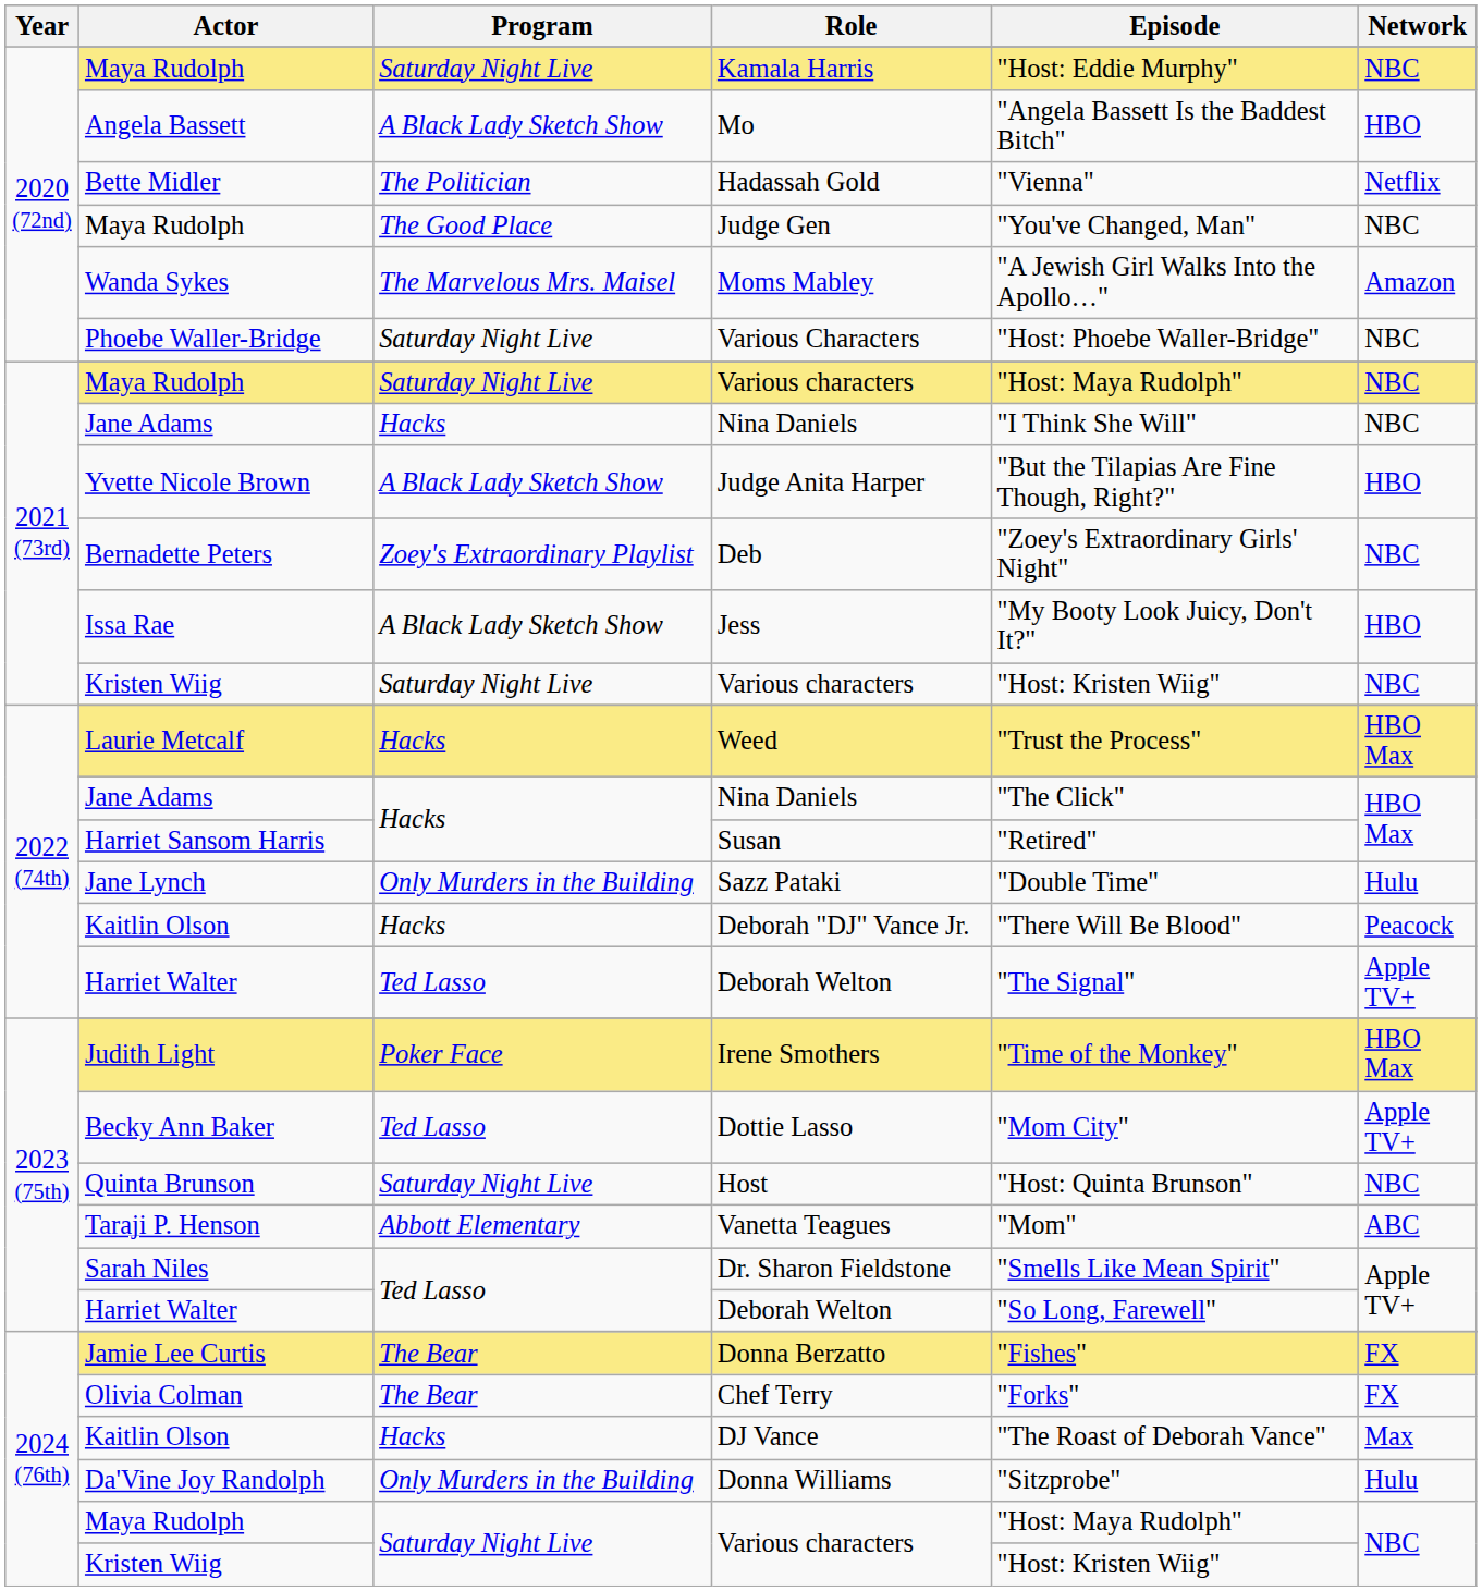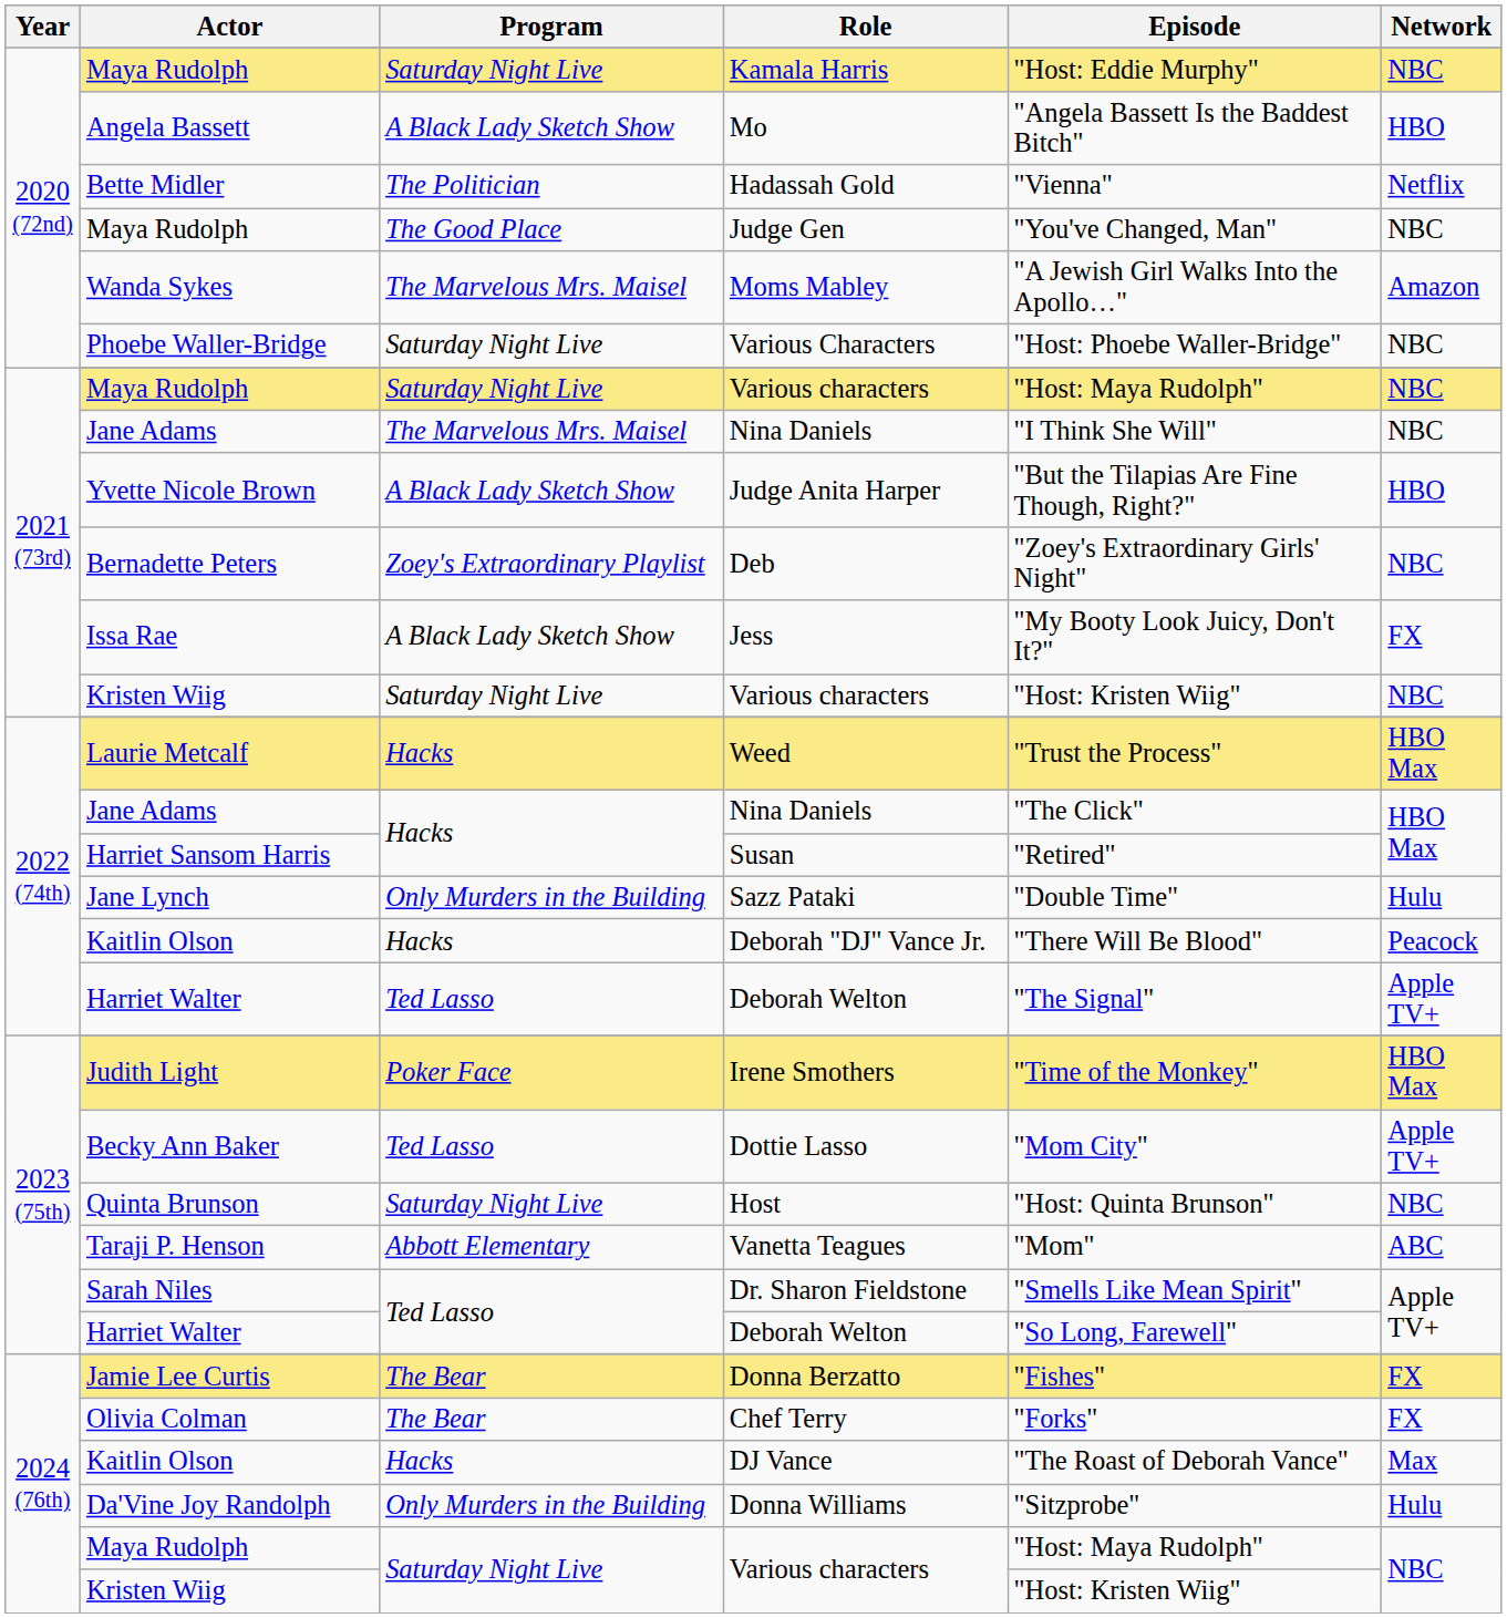 <table class="wikitable" style="width:100%">
 <tr bgcolor="#bebebe">
 <th style="width:5%;">Year</th>
 <th style="width:20%;">Actor</th>
 <th style="width:23%;">Program</th>
 <th style="width:19%;">Role</th>
 <th style="width:25%;">Episode</th>
 <th style="width:8%;">Network</th>
 </tr>
 <tr>
 <td rowspan=7 style="text-align:center"><a href='#'>2020</a><br><small><a href='#'>(72nd)</a></small><br></td>
 </tr>
 <tr style="background:#FAEB86">
 <td><a href='#'>Maya Rudolph</a></td>
 <td><em><a href='#'>Saturday Night Live</a></em></td>
 <td><a href='#'>Kamala Harris</a></td>
 <td>"Host: Eddie Murphy"</td>
 <td><a href='#'>NBC</a></td>
 </tr>
 <tr>
 <td><a href='#'>Angela Bassett</a></td>
 <td><em><a href='#'>A Black Lady Sketch Show</a></em></td>
 <td>Mo</td>
 <td>"Angela Bassett Is the Baddest Bitch"</td>
 <td><a href='#'>HBO</a></td>
 </tr>
 <tr>
 <td><a href='#'>Bette Midler</a></td>
 <td><em><a href='#'>The Politician</a></em></td>
 <td>Hadassah Gold</td>
 <td>"Vienna"</td>
 <td><a href='#'>Netflix</a></td>
 </tr>
 <tr>
 <td>Maya Rudolph</td>
 <td><em><a href='#'>The Good Place</a></em></td>
 <td>Judge Gen</td>
 <td>"You've Changed, Man"</td>
 <td>NBC</td>
 </tr>
 <tr>
 <td><a href='#'>Wanda Sykes</a></td>
 <td><em><a href='#'>The Marvelous Mrs. Maisel</a></em></td>
 <td><a href='#'>Moms Mabley</a></td>
 <td>"A Jewish Girl Walks Into the Apollo…"</td>
 <td><a href='#'>Amazon</a></td>
 </tr>
 <tr>
 <td><a href='#'>Phoebe Waller-Bridge</a></td>
 <td><em>Saturday Night Live</em></td>
 <td>Various Characters</td>
 <td>"Host: Phoebe Waller-Bridge"</td>
 <td>NBC</td>
 </tr>
 <tr>
 <td rowspan=7 style="text-align:center"><a href='#'>2021</a><br><small><a href='#'>(73rd)</a></small></td>
 </tr>
 <tr style="background:#FAEB86">
 <td><a href='#'>Maya Rudolph</a></td>
 <td><em><a href='#'>Saturday Night Live</a></em></td>
 <td>Various characters</td>
 <td>"Host: Maya Rudolph"</td>
 <td><a href='#'>NBC</a></td>
 </tr>
 <tr>
 <td><a href='#'>Jane Adams</a></td>
-<td><em><a href='#'>Hacks</a></em></td>
+<td><em><a href='#'>The Marvelous Mrs. Maisel</a></em></td>
 <td>Nina Daniels</td>
 <td>"I Think She Will"</td>
 <td>NBC</td>
 </tr>
 <tr>
 <td><a href='#'>Yvette Nicole Brown</a></td>
 <td><em><a href='#'>A Black Lady Sketch Show</a></em></td>
 <td>Judge Anita Harper</td>
 <td>"But the Tilapias Are Fine Though, Right?"</td>
 <td><a href='#'>HBO</a></td>
 </tr>
 <tr>
 <td><a href='#'>Bernadette Peters</a></td>
 <td><em><a href='#'>Zoey's Extraordinary Playlist</a></em></td>
 <td>Deb</td>
 <td>"Zoey's Extraordinary Girls' Night"</td>
 <td><a href='#'>NBC</a></td>
 </tr>
 <tr>
 <td><a href='#'>Issa Rae</a></td>
 <td><em>A Black Lady Sketch Show</em></td>
 <td>Jess</td>
 <td>"My Booty Look Juicy, Don't It?"</td>
-<td><a href='#'>HBO</a></td>
+<td><a href='#'>FX</a></td>
 </tr>
 <tr>
 <td><a href='#'>Kristen Wiig</a></td>
 <td><em>Saturday Night Live</em></td>
 <td>Various characters</td>
 <td>"Host: Kristen Wiig"</td>
 <td><a href='#'>NBC</a></td>
 </tr>
 <tr>
 <td rowspan=7 style="text-align:center"><a href='#'>2022</a><br><small><a href='#'>(74th)</a></small></td>
 </tr>
 <tr style="background:#FAEB86">
 <td><a href='#'>Laurie Metcalf</a></td>
 <td><em><a href='#'>Hacks</a></em></td>
 <td>Weed</td>
 <td>"Trust the Process"</td>
 <td><a href='#'>HBO Max</a></td>
 </tr>
 <tr>
 <td><a href='#'>Jane Adams</a></td>
 <td rowspan="2"><em>Hacks</em></td>
 <td>Nina Daniels</td>
 <td>"The Click"</td>
 <td rowspan="2"><a href='#'>HBO Max</a></td>
 </tr>
 <tr>
 <td><a href='#'>Harriet Sansom Harris</a></td>
 <td>Susan</td>
 <td>"Retired"</td>
 </tr>
 <tr>
 <td><a href='#'>Jane Lynch</a></td>
 <td><em><a href='#'>Only Murders in the Building</a></em></td>
 <td>Sazz Pataki</td>
 <td>"Double Time"</td>
 <td><a href='#'>Hulu</a></td>
 </tr>
 <tr>
 <td><a href='#'>Kaitlin Olson</a></td>
 <td><em>Hacks</em></td>
 <td>Deborah "DJ" Vance Jr.</td>
 <td>"There Will Be Blood"</td>
 <td><a href='#'>Peacock</a></td>
 </tr>
 <tr>
 <td><a href='#'>Harriet Walter</a></td>
 <td><em><a href='#'>Ted Lasso</a></em></td>
 <td>Deborah Welton</td>
 <td>"<a href='#'>The Signal</a>"</td>
 <td><a href='#'>Apple TV+</a></td>
 </tr>
 <tr>
 <td rowspan=7 style="text-align:center"><a href='#'>2023</a><br><small><a href='#'>(75th)</a></small></td>
 </tr>
 <tr style="background:#FAEB86">
 <td><a href='#'>Judith Light</a></td>
 <td><em><a href='#'>Poker Face</a></em></td>
 <td>Irene Smothers</td>
 <td>"<a href='#'>Time of the Monkey</a>"</td>
 <td><a href='#'>HBO Max</a></td>
 </tr>
 <tr>
 <td><a href='#'>Becky Ann Baker</a></td>
 <td><em><a href='#'>Ted Lasso</a></em></td>
 <td>Dottie Lasso</td>
 <td>"<a href='#'>Mom City</a>"</td>
 <td><a href='#'>Apple TV+</a></td>
 </tr>
 <tr>
 <td><a href='#'>Quinta Brunson</a></td>
 <td><em><a href='#'>Saturday Night Live</a></em></td>
 <td>Host</td>
 <td>"Host: Quinta Brunson"</td>
 <td><a href='#'>NBC</a></td>
 </tr>
 <tr>
 <td><a href='#'>Taraji P. Henson</a></td>
 <td><em><a href='#'>Abbott Elementary</a></em></td>
 <td>Vanetta Teagues</td>
 <td>"Mom"</td>
 <td><a href='#'>ABC</a></td>
 </tr>
 <tr>
 <td><a href='#'>Sarah Niles</a></td>
 <td rowspan="2"><em>Ted Lasso</em></td>
 <td>Dr. Sharon Fieldstone</td>
 <td>"<a href='#'>Smells Like Mean Spirit</a>"</td>
 <td rowspan="2">Apple TV+</td>
 </tr>
 <tr>
 <td><a href='#'>Harriet Walter</a></td>
 <td>Deborah Welton</td>
 <td>"<a href='#'>So Long, Farewell</a>"</td>
 </tr>
 <tr>
 <td rowspan=7 style="text-align:center"><a href='#'>2024</a><br><small><a href='#'>(76th)</a></small></td>
 </tr>
 <tr style="background:#FAEB86">
 <td><a href='#'>Jamie Lee Curtis</a></td>
 <td><em><a href='#'>The Bear</a></em></td>
 <td>Donna Berzatto</td>
 <td>"<a href='#'>Fishes</a>"</td>
 <td><a href='#'>FX</a></td>
 </tr>
 <tr>
 <td><a href='#'>Olivia Colman</a></td>
 <td><em><a href='#'>The Bear</a></em></td>
 <td>Chef Terry</td>
 <td>"<a href='#'>Forks</a>"</td>
 <td><a href='#'>FX</a></td>
 </tr>
 <tr>
 <td><a href='#'>Kaitlin Olson</a></td>
 <td><em><a href='#'>Hacks</a></em></td>
 <td>DJ Vance</td>
 <td>"The Roast of Deborah Vance"</td>
 <td><a href='#'>Max</a></td>
 </tr>
 <tr>
 <td><a href='#'>Da'Vine Joy Randolph</a></td>
 <td><em><a href='#'>Only Murders in the Building</a></em></td>
 <td>Donna Williams</td>
 <td>"Sitzprobe"</td>
 <td><a href='#'>Hulu</a></td>
 </tr>
 <tr>
 <td><a href='#'>Maya Rudolph</a></td>
 <td rowspan="2"><em><a href='#'>Saturday Night Live</a></em></td>
 <td rowspan="2">Various characters</td>
 <td>"Host: Maya Rudolph"</td>
 <td rowspan="2"><a href='#'>NBC</a></td>
 </tr>
 <tr>
 <td><a href='#'>Kristen Wiig</a></td>
 <td>"Host: Kristen Wiig"</td>
 </tr>
 </table>
